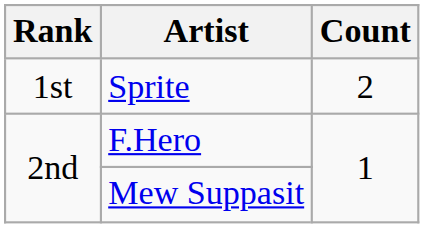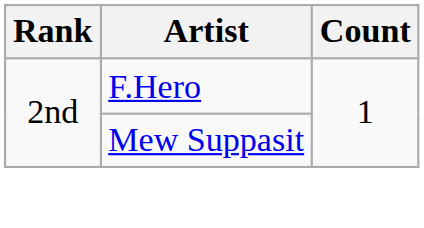 <table class="wikitable" style="text-align:center;">
 <tr>
 <th>Rank</th>
 <th>Artist</th>
 <th>Count</th>
-</tr>
-<tr>
-<td>1st</td>
-<td align="left"><a href='#'>Sprite</a></td>
-<td>2</td>
 </tr>
 <tr>
 <td rowspan="2">2nd</td>
 <td align="left"><a href='#'>F.Hero</a></td>
 <td rowspan="2">1</td>
 </tr>
 <tr>
 <td align="left"><a href='#'>Mew Suppasit</a></td>
 </tr>
 </table>
